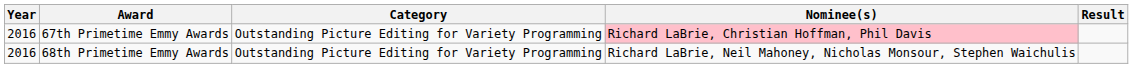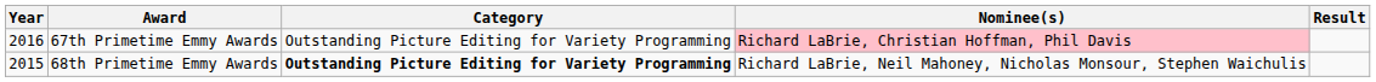 <table class="wikitable sortable">
 <tr>
 <th>Year</th>
 <th>Award</th>
 <th>Category</th>
 <th>Nominee(s)</th>
 <th>Result</th>
 </tr>
 <tr>
 <td>2016</td>
 <td>67th Primetime Emmy Awards</td>
 <td>Outstanding Picture Editing for Variety Programming</td>
 <td style="background: pink;">Richard LaBrie, Christian Hoffman, Phil Davis</td>
 <td></td>
 </tr>
 <tr>
-<td>2016</td>
+<td>2015</td>
 <td>68th Primetime Emmy Awards</td>
-<td>Outstanding Picture Editing for Variety Programming</td>
+<td><strong>Outstanding Picture Editing for Variety Programming</strong></td>
 <td>Richard LaBrie, Neil Mahoney, Nicholas Monsour, Stephen Waichulis</td>
 <td></td>
 </tr>
 </table>
